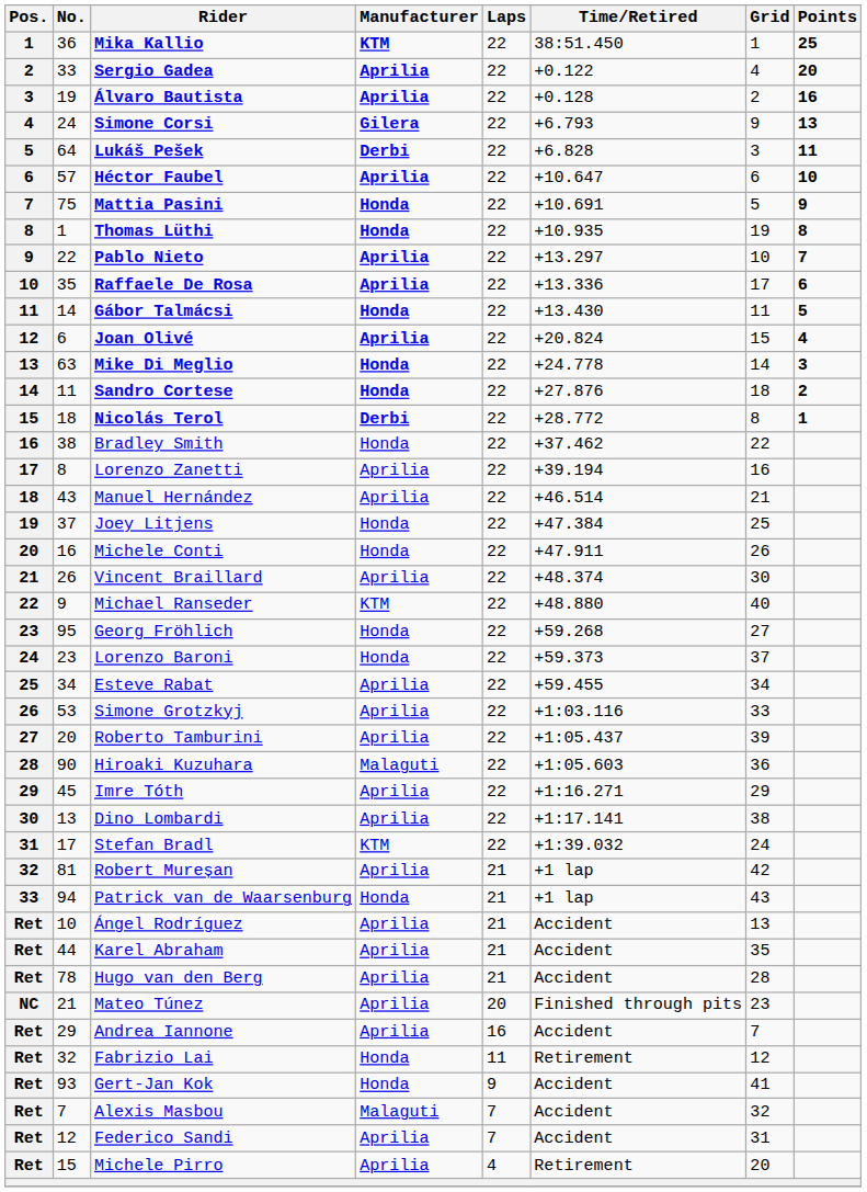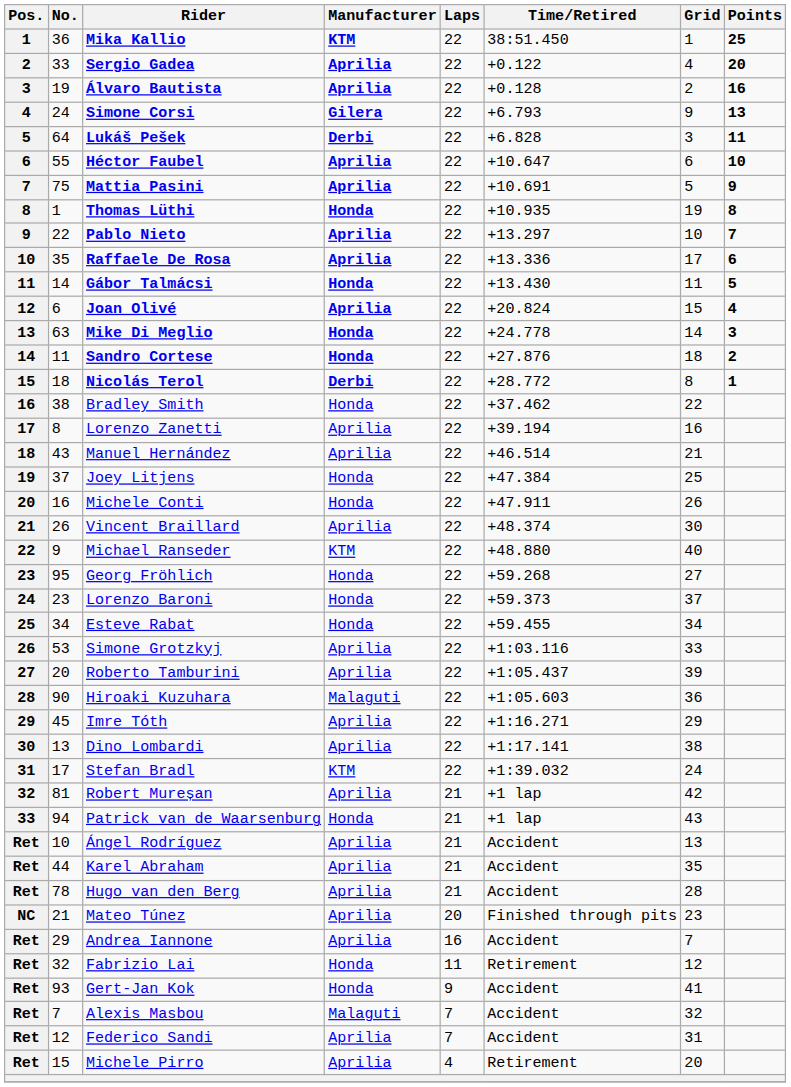 <table class="wikitable" style="font-size: 95%;">
 <tr>
 <th>Pos.</th>
 <th>No.</th>
 <th>Rider</th>
 <th>Manufacturer</th>
 <th>Laps</th>
 <th>Time/Retired</th>
 <th>Grid</th>
 <th>Points</th>
 </tr>
 <tr>
 <th>1</th>
 <td>36</td>
 <td> <strong><a href='#'>Mika Kallio</a></strong></td>
 <td><strong><a href='#'>KTM</a></strong></td>
 <td>22</td>
 <td>38:51.450</td>
 <td>1</td>
 <td><strong>25</strong></td>
 </tr>
 <tr>
 <th>2</th>
 <td>33</td>
 <td> <strong><a href='#'>Sergio Gadea</a></strong></td>
 <td><strong><a href='#'>Aprilia</a></strong></td>
 <td>22</td>
 <td>+0.122</td>
 <td>4</td>
 <td><strong>20</strong></td>
 </tr>
 <tr>
 <th>3</th>
 <td>19</td>
 <td> <strong><a href='#'>Álvaro Bautista</a></strong></td>
 <td><strong><a href='#'>Aprilia</a></strong></td>
 <td>22</td>
 <td>+0.128</td>
 <td>2</td>
 <td><strong>16</strong></td>
 </tr>
 <tr>
 <th>4</th>
 <td>24</td>
 <td> <strong><a href='#'>Simone Corsi</a></strong></td>
 <td><strong><a href='#'>Gilera</a></strong></td>
 <td>22</td>
 <td>+6.793</td>
 <td>9</td>
 <td><strong>13</strong></td>
 </tr>
 <tr>
 <th>5</th>
 <td>64</td>
 <td> <strong><a href='#'>Lukáš Pešek</a></strong></td>
 <td><strong><a href='#'>Derbi</a></strong></td>
 <td>22</td>
 <td>+6.828</td>
 <td>3</td>
 <td><strong>11</strong></td>
 </tr>
 <tr>
 <th>6</th>
-<td>57</td>
+<td>55</td>
 <td> <strong><a href='#'>Héctor Faubel</a></strong></td>
 <td><strong><a href='#'>Aprilia</a></strong></td>
 <td>22</td>
 <td>+10.647</td>
 <td>6</td>
 <td><strong>10</strong></td>
 </tr>
 <tr>
 <th>7</th>
 <td>75</td>
 <td> <strong><a href='#'>Mattia Pasini</a></strong></td>
-<td><strong><a href='#'>Honda</a></strong></td>
+<td><strong><a href='#'>Aprilia</a></strong></td>
 <td>22</td>
 <td>+10.691</td>
 <td>5</td>
 <td><strong>9</strong></td>
 </tr>
 <tr>
 <th>8</th>
 <td>1</td>
 <td> <strong><a href='#'>Thomas Lüthi</a></strong></td>
 <td><strong><a href='#'>Honda</a></strong></td>
 <td>22</td>
 <td>+10.935</td>
 <td>19</td>
 <td><strong>8</strong></td>
 </tr>
 <tr>
 <th>9</th>
 <td>22</td>
 <td> <strong><a href='#'>Pablo Nieto</a></strong></td>
 <td><strong><a href='#'>Aprilia</a></strong></td>
 <td>22</td>
 <td>+13.297</td>
 <td>10</td>
 <td><strong>7</strong></td>
 </tr>
 <tr>
 <th>10</th>
 <td>35</td>
 <td> <strong><a href='#'>Raffaele De Rosa</a></strong></td>
 <td><strong><a href='#'>Aprilia</a></strong></td>
 <td>22</td>
 <td>+13.336</td>
 <td>17</td>
 <td><strong>6</strong></td>
 </tr>
 <tr>
 <th>11</th>
 <td>14</td>
 <td> <strong><a href='#'>Gábor Talmácsi</a></strong></td>
 <td><strong><a href='#'>Honda</a></strong></td>
 <td>22</td>
 <td>+13.430</td>
 <td>11</td>
 <td><strong>5</strong></td>
 </tr>
 <tr>
 <th>12</th>
 <td>6</td>
 <td> <strong><a href='#'>Joan Olivé</a></strong></td>
 <td><strong><a href='#'>Aprilia</a></strong></td>
 <td>22</td>
 <td>+20.824</td>
 <td>15</td>
 <td><strong>4</strong></td>
 </tr>
 <tr>
 <th>13</th>
 <td>63</td>
 <td> <strong><a href='#'>Mike Di Meglio</a></strong></td>
 <td><strong><a href='#'>Honda</a></strong></td>
 <td>22</td>
 <td>+24.778</td>
 <td>14</td>
 <td><strong>3</strong></td>
 </tr>
 <tr>
 <th>14</th>
 <td>11</td>
 <td> <strong><a href='#'>Sandro Cortese</a></strong></td>
 <td><strong><a href='#'>Honda</a></strong></td>
 <td>22</td>
 <td>+27.876</td>
 <td>18</td>
 <td><strong>2</strong></td>
 </tr>
 <tr>
 <th>15</th>
 <td>18</td>
 <td> <strong><a href='#'>Nicolás Terol</a></strong></td>
 <td><strong><a href='#'>Derbi</a></strong></td>
 <td>22</td>
 <td>+28.772</td>
 <td>8</td>
 <td><strong>1</strong></td>
 </tr>
 <tr>
 <th>16</th>
 <td>38</td>
 <td> <a href='#'>Bradley Smith</a></td>
 <td><a href='#'>Honda</a></td>
 <td>22</td>
 <td>+37.462</td>
 <td>22</td>
 <td></td>
 </tr>
 <tr>
 <th>17</th>
 <td>8</td>
 <td> <a href='#'>Lorenzo Zanetti</a></td>
 <td><a href='#'>Aprilia</a></td>
 <td>22</td>
 <td>+39.194</td>
 <td>16</td>
 <td></td>
 </tr>
 <tr>
 <th>18</th>
 <td>43</td>
 <td> <a href='#'>Manuel Hernández</a></td>
 <td><a href='#'>Aprilia</a></td>
 <td>22</td>
 <td>+46.514</td>
 <td>21</td>
 <td></td>
 </tr>
 <tr>
 <th>19</th>
 <td>37</td>
 <td> <a href='#'>Joey Litjens</a></td>
 <td><a href='#'>Honda</a></td>
 <td>22</td>
 <td>+47.384</td>
 <td>25</td>
 <td></td>
 </tr>
 <tr>
 <th>20</th>
 <td>16</td>
 <td> <a href='#'>Michele Conti</a></td>
 <td><a href='#'>Honda</a></td>
 <td>22</td>
 <td>+47.911</td>
 <td>26</td>
 <td></td>
 </tr>
 <tr>
 <th>21</th>
 <td>26</td>
 <td> <a href='#'>Vincent Braillard</a></td>
 <td><a href='#'>Aprilia</a></td>
 <td>22</td>
 <td>+48.374</td>
 <td>30</td>
 <td></td>
 </tr>
 <tr>
 <th>22</th>
 <td>9</td>
 <td> <a href='#'>Michael Ranseder</a></td>
 <td><a href='#'>KTM</a></td>
 <td>22</td>
 <td>+48.880</td>
 <td>40</td>
 <td></td>
 </tr>
 <tr>
 <th>23</th>
 <td>95</td>
 <td> <a href='#'>Georg Fröhlich</a></td>
 <td><a href='#'>Honda</a></td>
 <td>22</td>
 <td>+59.268</td>
 <td>27</td>
 <td></td>
 </tr>
 <tr>
 <th>24</th>
 <td>23</td>
 <td> <a href='#'>Lorenzo Baroni</a></td>
 <td><a href='#'>Honda</a></td>
 <td>22</td>
 <td>+59.373</td>
 <td>37</td>
 <td></td>
 </tr>
 <tr>
 <th>25</th>
 <td>34</td>
 <td> <a href='#'>Esteve Rabat</a></td>
-<td><a href='#'>Aprilia</a></td>
+<td><a href='#'>Honda</a></td>
 <td>22</td>
 <td>+59.455</td>
 <td>34</td>
 <td></td>
 </tr>
 <tr>
 <th>26</th>
 <td>53</td>
 <td> <a href='#'>Simone Grotzkyj</a></td>
 <td><a href='#'>Aprilia</a></td>
 <td>22</td>
 <td>+1:03.116</td>
 <td>33</td>
 <td></td>
 </tr>
 <tr>
 <th>27</th>
 <td>20</td>
 <td> <a href='#'>Roberto Tamburini</a></td>
 <td><a href='#'>Aprilia</a></td>
 <td>22</td>
 <td>+1:05.437</td>
 <td>39</td>
 <td></td>
 </tr>
 <tr>
 <th>28</th>
 <td>90</td>
 <td> <a href='#'>Hiroaki Kuzuhara</a></td>
 <td><a href='#'>Malaguti</a></td>
 <td>22</td>
 <td>+1:05.603</td>
 <td>36</td>
 <td></td>
 </tr>
 <tr>
 <th>29</th>
 <td>45</td>
 <td> <a href='#'>Imre Tóth</a></td>
 <td><a href='#'>Aprilia</a></td>
 <td>22</td>
 <td>+1:16.271</td>
 <td>29</td>
 <td></td>
 </tr>
 <tr>
 <th>30</th>
 <td>13</td>
 <td> <a href='#'>Dino Lombardi</a></td>
 <td><a href='#'>Aprilia</a></td>
 <td>22</td>
 <td>+1:17.141</td>
 <td>38</td>
 <td></td>
 </tr>
 <tr>
 <th>31</th>
 <td>17</td>
 <td> <a href='#'>Stefan Bradl</a></td>
 <td><a href='#'>KTM</a></td>
 <td>22</td>
 <td>+1:39.032</td>
 <td>24</td>
 <td></td>
 </tr>
 <tr>
 <th>32</th>
 <td>81</td>
 <td> <a href='#'>Robert Mureșan</a></td>
 <td><a href='#'>Aprilia</a></td>
 <td>21</td>
 <td>+1 lap</td>
 <td>42</td>
 <td></td>
 </tr>
 <tr>
 <th>33</th>
 <td>94</td>
 <td> <a href='#'>Patrick van de Waarsenburg</a></td>
 <td><a href='#'>Honda</a></td>
 <td>21</td>
 <td>+1 lap</td>
 <td>43</td>
 <td></td>
 </tr>
 <tr>
 <th>Ret</th>
 <td>10</td>
 <td> <a href='#'>Ángel Rodríguez</a></td>
 <td><a href='#'>Aprilia</a></td>
 <td>21</td>
 <td>Accident</td>
 <td>13</td>
 <td></td>
 </tr>
 <tr>
 <th>Ret</th>
 <td>44</td>
 <td> <a href='#'>Karel Abraham</a></td>
 <td><a href='#'>Aprilia</a></td>
 <td>21</td>
 <td>Accident</td>
 <td>35</td>
 <td></td>
 </tr>
 <tr>
 <th>Ret</th>
 <td>78</td>
 <td> <a href='#'>Hugo van den Berg</a></td>
 <td><a href='#'>Aprilia</a></td>
 <td>21</td>
 <td>Accident</td>
 <td>28</td>
 <td></td>
 </tr>
 <tr>
 <th>NC</th>
 <td>21</td>
 <td> <a href='#'>Mateo Túnez</a></td>
 <td><a href='#'>Aprilia</a></td>
 <td>20</td>
 <td>Finished through pits</td>
 <td>23</td>
 <td></td>
 </tr>
 <tr>
 <th>Ret</th>
 <td>29</td>
 <td> <a href='#'>Andrea Iannone</a></td>
 <td><a href='#'>Aprilia</a></td>
 <td>16</td>
 <td>Accident</td>
 <td>7</td>
 <td></td>
 </tr>
 <tr>
 <th>Ret</th>
 <td>32</td>
 <td> <a href='#'>Fabrizio Lai</a></td>
 <td><a href='#'>Honda</a></td>
 <td>11</td>
 <td>Retirement</td>
 <td>12</td>
 <td></td>
 </tr>
 <tr>
 <th>Ret</th>
 <td>93</td>
 <td> <a href='#'>Gert-Jan Kok</a></td>
 <td><a href='#'>Honda</a></td>
 <td>9</td>
 <td>Accident</td>
 <td>41</td>
 <td></td>
 </tr>
 <tr>
 <th>Ret</th>
 <td>7</td>
 <td> <a href='#'>Alexis Masbou</a></td>
 <td><a href='#'>Malaguti</a></td>
 <td>7</td>
 <td>Accident</td>
 <td>32</td>
 <td></td>
 </tr>
 <tr>
 <th>Ret</th>
 <td>12</td>
 <td> <a href='#'>Federico Sandi</a></td>
 <td><a href='#'>Aprilia</a></td>
 <td>7</td>
 <td>Accident</td>
 <td>31</td>
 <td></td>
 </tr>
 <tr>
 <th>Ret</th>
 <td>15</td>
 <td> <a href='#'>Michele Pirro</a></td>
 <td><a href='#'>Aprilia</a></td>
 <td>4</td>
 <td>Retirement</td>
 <td>20</td>
 <td></td>
 </tr>
 <tr>
 <th colspan=8></th>
 </tr>
 <tr>
 </tr>
 </table>
